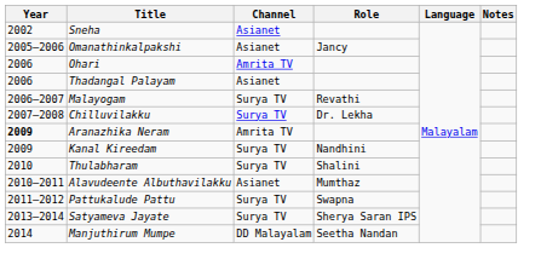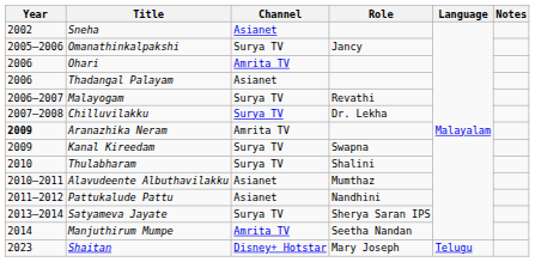 <table class="wikitable sortable">
 <tr>
 <th scope="col">Year</th>
 <th scope="col">Title</th>
 <th scope="col">Channel</th>
 <th scope="col">Role</th>
 <th scope="col">Language</th>
 <th scope="col" class="unsortable">Notes</th>
 </tr>
 <tr>
 <td>2002</td>
 <td><em>Sneha</em></td>
 <td><a href='#'>Asianet</a></td>
 <td></td>
 <td rowspan="13"><a href='#'>Malayalam</a></td>
 <td></td>
 </tr>
 <tr>
 <td>2005–2006</td>
 <td><em>Omanathinkalpakshi</em></td>
-<td>Asianet</td>
+<td>Surya TV</td>
 <td>Jancy</td>
 <td></td>
 </tr>
 <tr>
 <td>2006</td>
 <td><em>Ohari</em></td>
 <td><a href='#'>Amrita TV</a></td>
 <td></td>
 <td></td>
 </tr>
 <tr>
 <td>2006</td>
 <td><em>Thadangal Palayam</em></td>
 <td>Asianet</td>
 <td></td>
 <td></td>
 </tr>
 <tr>
 <td>2006–2007</td>
 <td><em>Malayogam</em></td>
 <td>Surya TV</td>
 <td>Revathi</td>
 <td></td>
 </tr>
 <tr>
 <td>2007–2008</td>
 <td><em>Chilluvilakku</em></td>
 <td><a href='#'>Surya TV</a></td>
 <td>Dr. Lekha</td>
 <td></td>
 </tr>
 <tr>
 <td><strong>2009</strong></td>
 <td><em>Aranazhika Neram</em></td>
 <td>Amrita TV</td>
 <td></td>
 <td></td>
 </tr>
 <tr>
 <td>2009</td>
 <td><em>Kanal Kireedam</em></td>
 <td>Surya TV</td>
-<td>Nandhini</td>
+<td>Swapna</td>
 <td></td>
 </tr>
 <tr>
 <td>2010</td>
 <td><em>Thulabharam</em></td>
 <td>Surya TV</td>
 <td>Shalini</td>
 <td></td>
 </tr>
 <tr>
 <td>2010–2011</td>
 <td><em>Alavudeente Albuthavilakku</em></td>
 <td>Asianet</td>
 <td>Mumthaz</td>
 <td></td>
 </tr>
 <tr>
 <td>2011–2012</td>
 <td><em>Pattukalude Pattu</em></td>
-<td>Surya TV</td>
-<td>Swapna</td>
+<td>Asianet</td>
+<td>Nandhini</td>
 <td></td>
 </tr>
 <tr>
 <td>2013–2014</td>
 <td><em>Satyameva Jayate</em></td>
 <td>Surya TV</td>
 <td>Sherya Saran IPS</td>
 <td></td>
 </tr>
 <tr>
 <td>2014</td>
 <td><em>Manjuthirum Mumpe</em></td>
-<td>DD Malayalam</td>
+<td><a href='#'>Amrita TV</a></td>
 <td>Seetha Nandan</td>
 <td></td>
 </tr>
+<tr>
+<td>2023</td>
+<td><em><a href='#'>Shaitan</a></em></td>
+<td><a href='#'>Disney+ Hotstar</a></td>
+<td>Mary Joseph</td>
+<td><a href='#'>Telugu</a></td>
+<td></td>
+</tr>
 </table>
